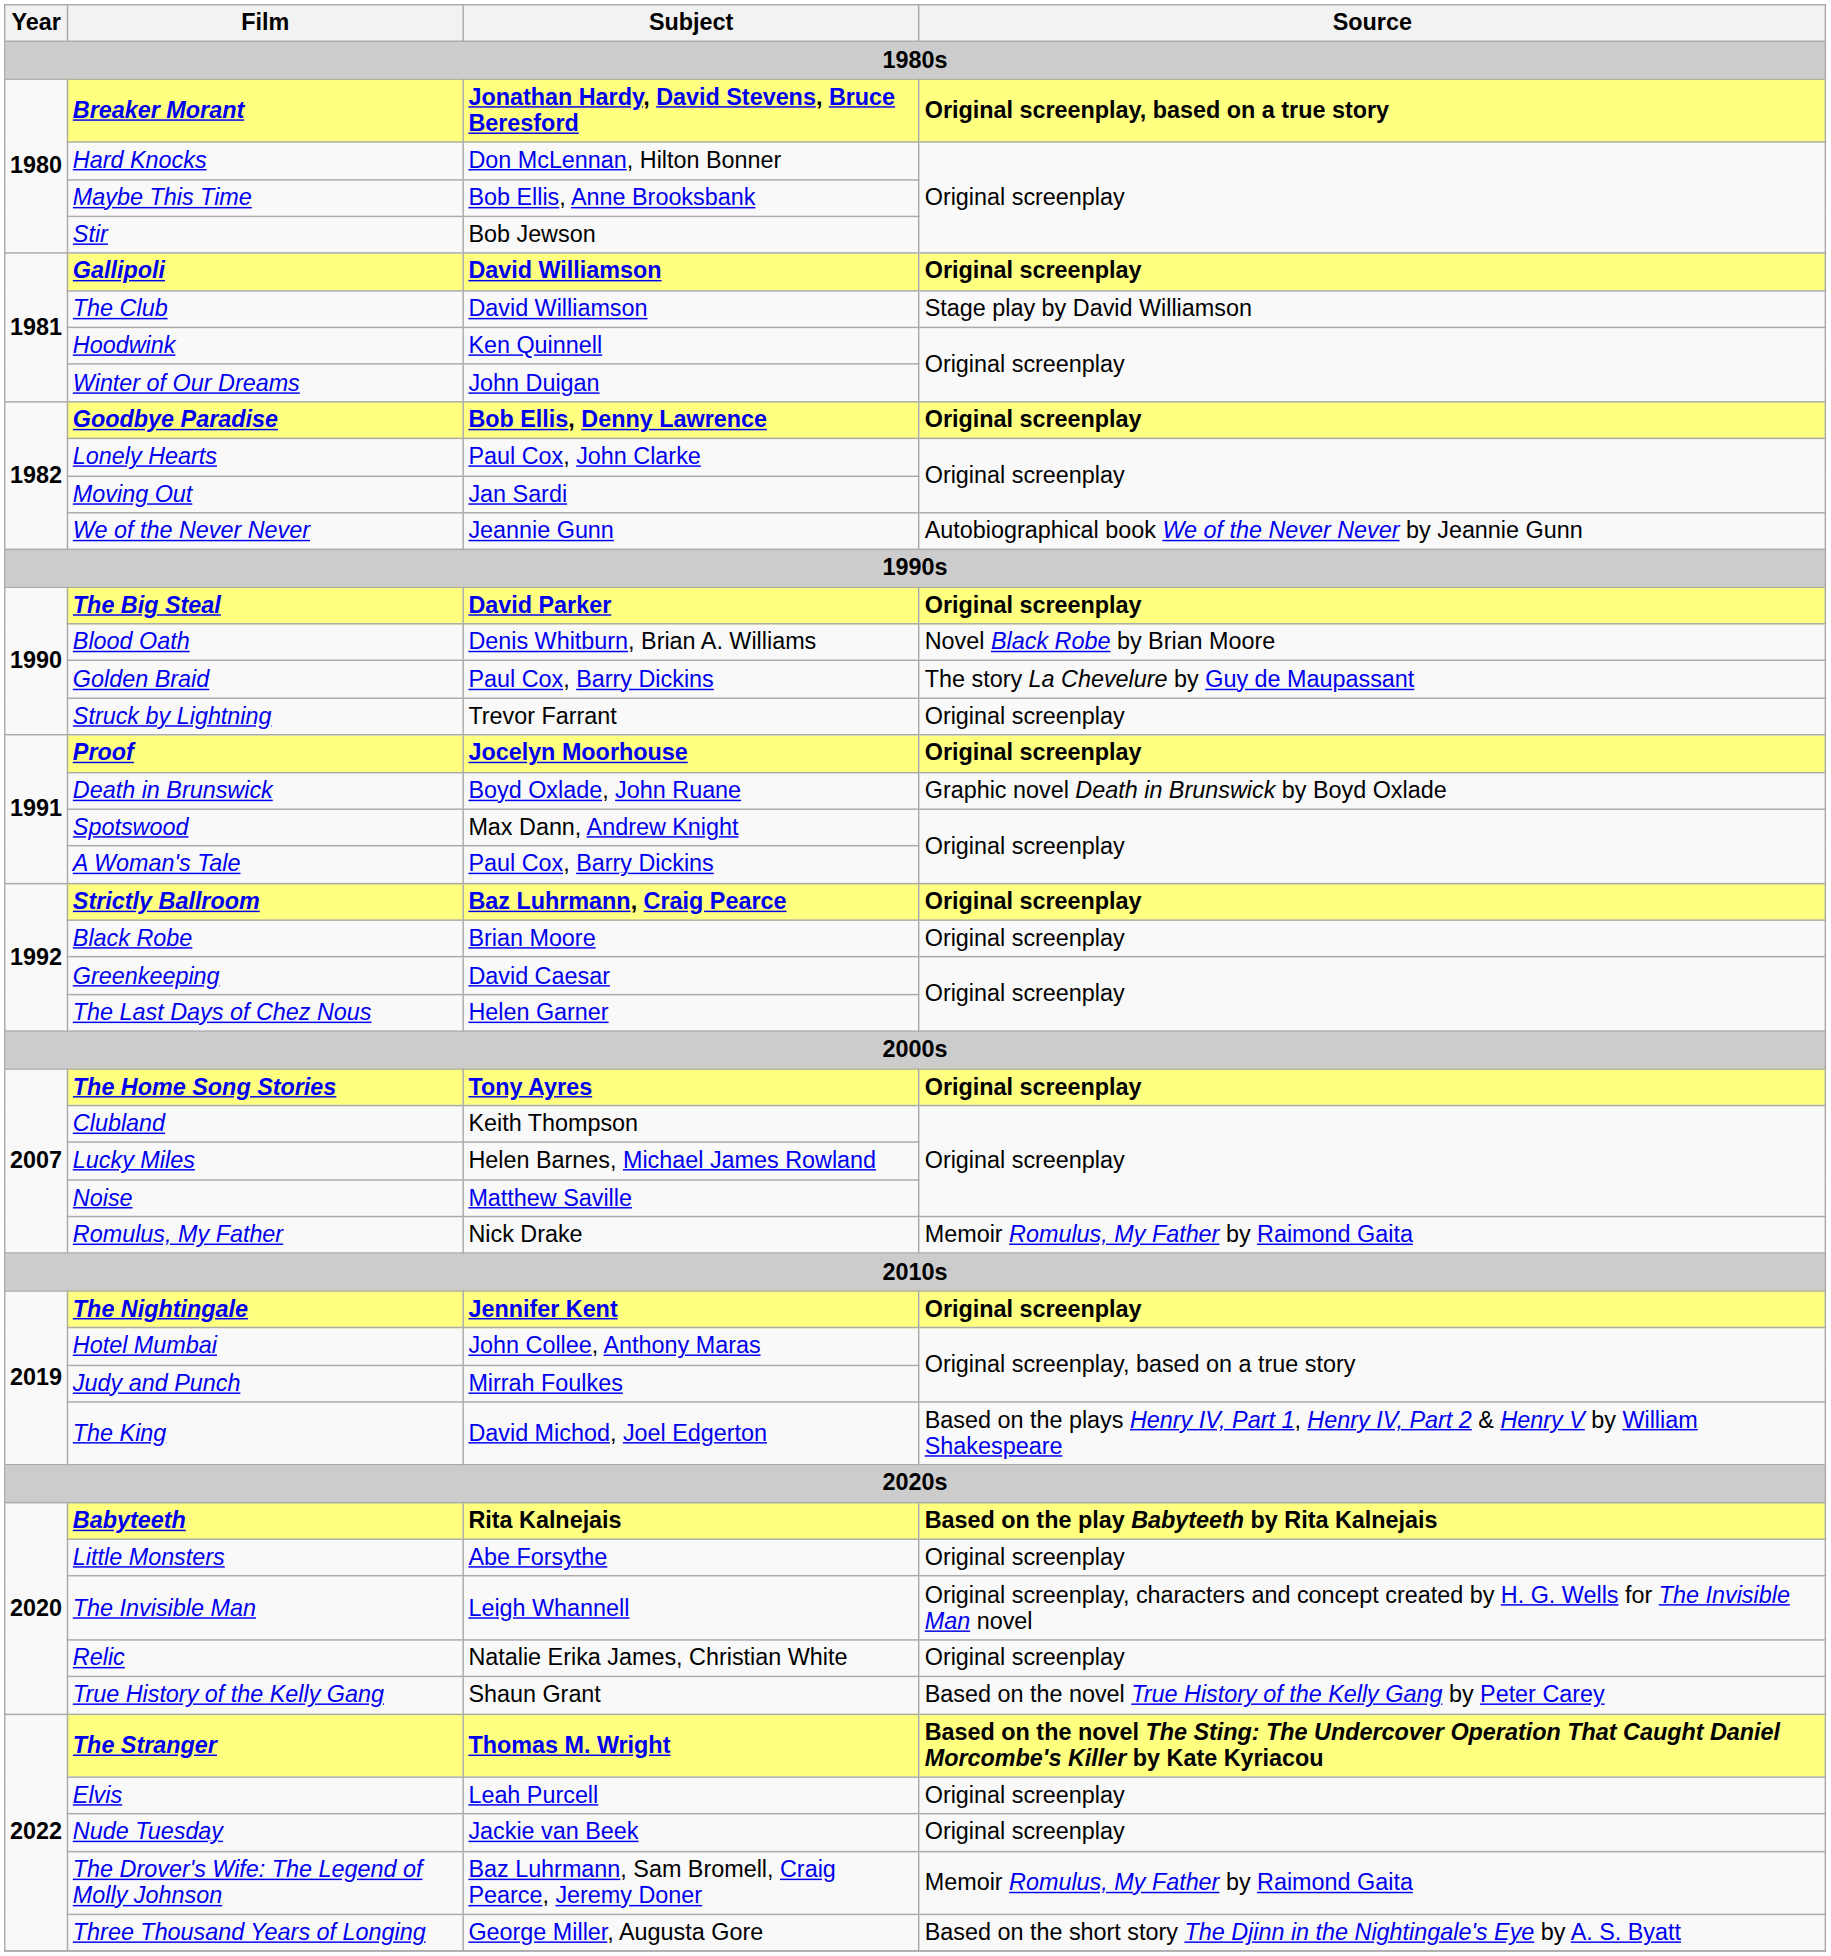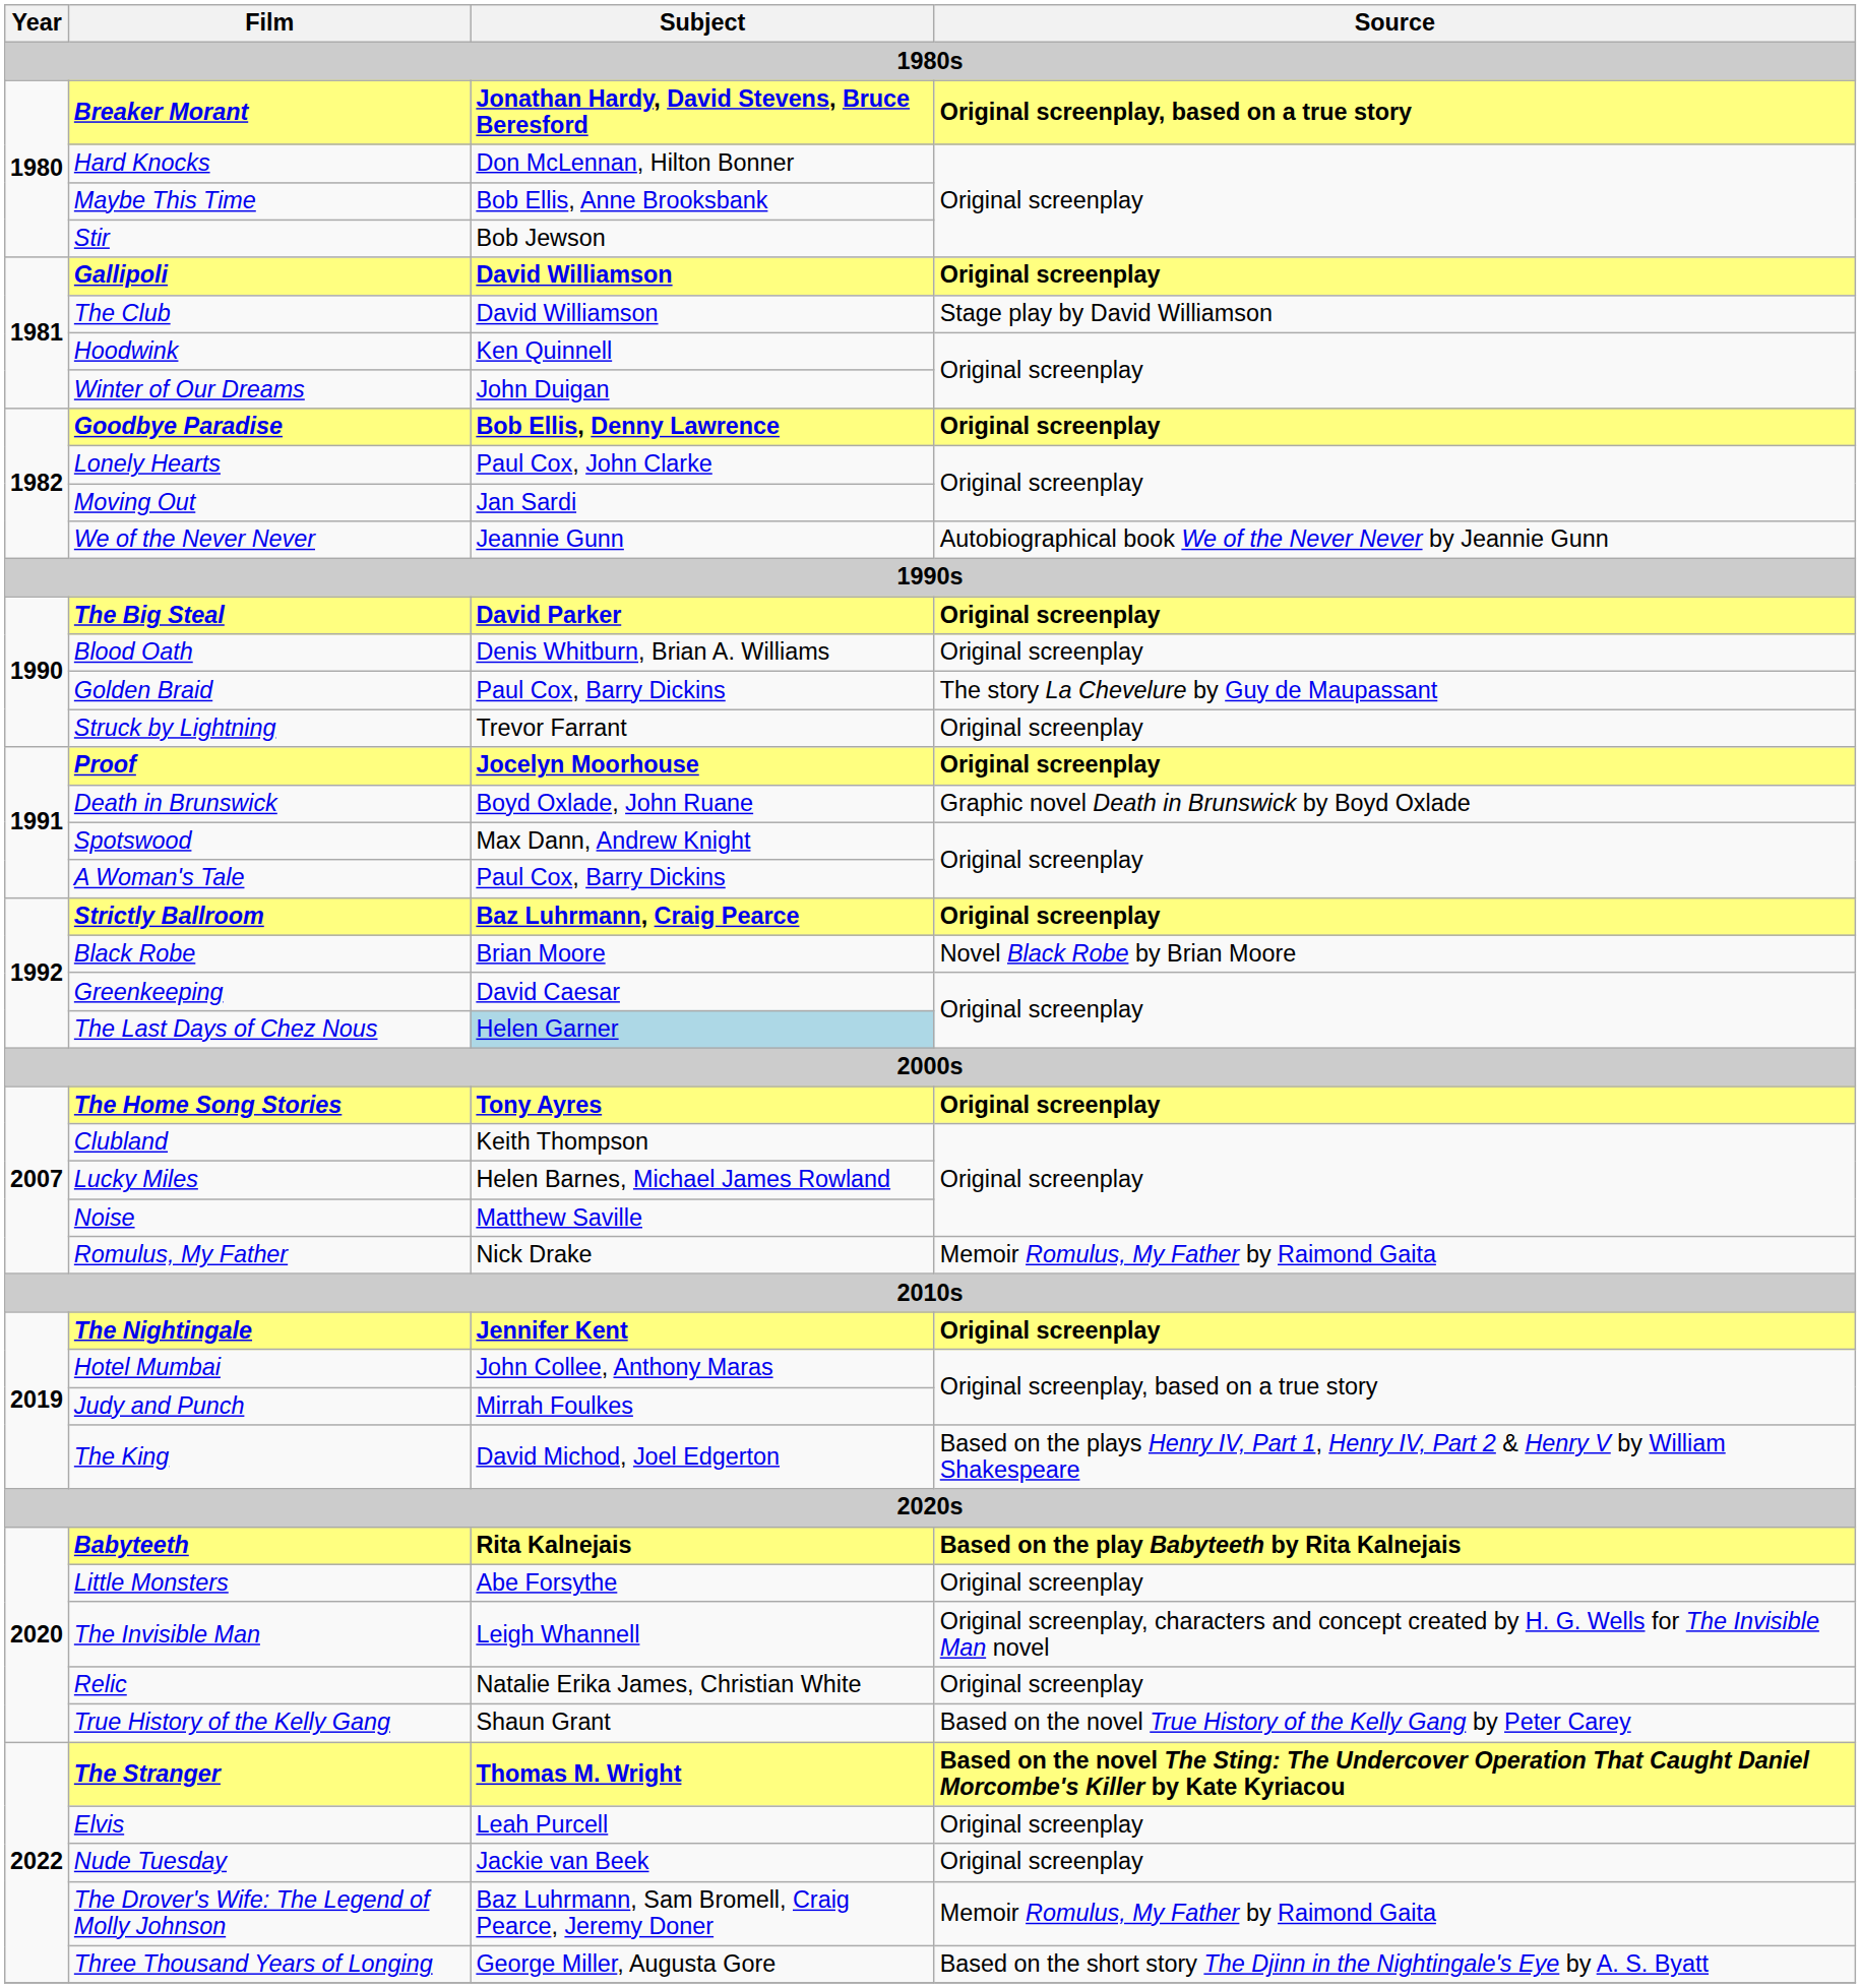 <table class="wikitable">
 <tr>
 <th>Year</th>
 <th>Film</th>
 <th>Subject</th>
 <th>Source</th>
 </tr>
 <tr>
 <td colspan="4" style="background:#CCCCCC;" align="center"><strong>1980s</strong></td>
 </tr>
 <tr>
 <td rowspan=4><strong>1980</strong></td>
 <td style="background:#ffff80;"><strong><em><a href='#'>Breaker Morant</a></em></strong></td>
 <td style="background:#ffff80;"><strong><a href='#'>Jonathan Hardy</a>, <a href='#'>David Stevens</a>, <a href='#'>Bruce Beresford</a></strong></td>
 <td style="background:#ffff80;"><strong>Original screenplay, based on a true story</strong></td>
 </tr>
 <tr>
 <td><em><a href='#'>Hard Knocks</a></em></td>
 <td><a href='#'>Don McLennan</a>, Hilton Bonner</td>
 <td rowspan=3>Original screenplay</td>
 </tr>
 <tr>
 <td><em><a href='#'>Maybe This Time</a></em></td>
 <td><a href='#'>Bob Ellis</a>, <a href='#'>Anne Brooksbank</a></td>
 </tr>
 <tr>
 <td><em><a href='#'>Stir</a></em></td>
 <td>Bob Jewson</td>
 </tr>
 <tr>
 <td rowspan=4><strong>1981</strong></td>
 <td style="background:#ffff80;"><strong><em><a href='#'>Gallipoli</a></em></strong></td>
 <td style="background:#ffff80;"><strong><a href='#'>David Williamson</a></strong></td>
 <td style="background:#ffff80;"><strong>Original screenplay</strong></td>
 </tr>
 <tr>
 <td><em><a href='#'>The Club</a></em></td>
 <td><a href='#'>David Williamson</a></td>
 <td>Stage play by David Williamson</td>
 </tr>
 <tr>
 <td><em><a href='#'>Hoodwink</a></em></td>
 <td><a href='#'>Ken Quinnell</a></td>
 <td rowspan=2>Original screenplay</td>
 </tr>
 <tr>
 <td><em><a href='#'>Winter of Our Dreams</a></em></td>
 <td><a href='#'>John Duigan</a></td>
 </tr>
 <tr>
 <td rowspan=4><strong>1982</strong></td>
 <td style="background:#ffff80;"><strong><em><a href='#'>Goodbye Paradise</a></em></strong></td>
 <td style="background:#ffff80;"><strong><a href='#'>Bob Ellis</a>, <a href='#'>Denny Lawrence</a></strong></td>
 <td style="background:#ffff80;"><strong>Original screenplay</strong></td>
 </tr>
 <tr>
 <td><em><a href='#'>Lonely Hearts</a></em></td>
 <td><a href='#'>Paul Cox</a>, <a href='#'>John Clarke</a></td>
 <td rowspan=2>Original screenplay</td>
 </tr>
 <tr>
 <td><em><a href='#'>Moving Out</a></em></td>
 <td><a href='#'>Jan Sardi</a></td>
 </tr>
 <tr>
 <td><em><a href='#'>We of the Never Never</a></em></td>
 <td><a href='#'>Jeannie Gunn</a></td>
 <td>Autobiographical book <em><a href='#'>We of the Never Never</a></em> by Jeannie Gunn</td>
 </tr>
 <tr>
 <td colspan="4" style="background:#CCCCCC;" align="center"><strong>1990s</strong></td>
 </tr>
 <tr>
 <td rowspan=4><strong>1990</strong></td>
 <td style="background:#ffff80;"><strong><em><a href='#'>The Big Steal</a></em></strong></td>
 <td style="background:#ffff80;"><strong><a href='#'>David Parker</a></strong></td>
 <td style="background:#ffff80;"><strong>Original screenplay</strong></td>
 </tr>
 <tr>
 <td><em><a href='#'>Blood Oath</a></em></td>
 <td><a href='#'>Denis Whitburn</a>, Brian A. Williams</td>
-<td>Novel <em><a href='#'>Black Robe</a></em> by Brian Moore</td>
+<td>Original screenplay</td>
 </tr>
 <tr>
 <td><em><a href='#'>Golden Braid</a></em></td>
 <td><a href='#'>Paul Cox</a>, <a href='#'>Barry Dickins</a></td>
 <td>The story <em>La Chevelure</em> by <a href='#'>Guy de Maupassant</a></td>
 </tr>
 <tr>
 <td><em><a href='#'>Struck by Lightning</a></em></td>
 <td>Trevor Farrant</td>
 <td>Original screenplay</td>
 </tr>
 <tr>
 <td rowspan=4><strong>1991</strong></td>
 <td style="background:#ffff80;"><strong><em><a href='#'>Proof</a></em></strong></td>
 <td style="background:#ffff80;"><strong><a href='#'>Jocelyn Moorhouse</a></strong></td>
 <td style="background:#ffff80;"><strong>Original screenplay</strong></td>
 </tr>
 <tr>
 <td><em><a href='#'>Death in Brunswick</a></em></td>
 <td><a href='#'>Boyd Oxlade</a>, <a href='#'>John Ruane</a></td>
 <td>Graphic novel <em>Death in Brunswick</em> by Boyd Oxlade</td>
 </tr>
 <tr>
 <td><em><a href='#'>Spotswood</a></em></td>
 <td>Max Dann, <a href='#'>Andrew Knight</a></td>
 <td rowspan=2>Original screenplay</td>
 </tr>
 <tr>
 <td><em><a href='#'>A Woman's Tale</a></em></td>
 <td><a href='#'>Paul Cox</a>, <a href='#'>Barry Dickins</a></td>
 </tr>
 <tr>
 <td rowspan=4><strong>1992</strong></td>
 <td style="background:#ffff80;"><strong><em><a href='#'>Strictly Ballroom</a></em></strong></td>
 <td style="background:#ffff80;"><strong><a href='#'>Baz Luhrmann</a>, <a href='#'>Craig Pearce</a></strong></td>
 <td style="background:#ffff80;"><strong>Original screenplay</strong></td>
 </tr>
 <tr>
 <td><em><a href='#'>Black Robe</a></em></td>
 <td><a href='#'>Brian Moore</a></td>
-<td>Original screenplay</td>
+<td>Novel <em><a href='#'>Black Robe</a></em> by Brian Moore</td>
 </tr>
 <tr>
 <td><em><a href='#'>Greenkeeping</a></em></td>
 <td><a href='#'>David Caesar</a></td>
 <td rowspan=2>Original screenplay</td>
 </tr>
 <tr>
 <td><em><a href='#'>The Last Days of Chez Nous</a></em></td>
-<td><a href='#'>Helen Garner</a></td>
+<td style="background: lightblue;"><a href='#'>Helen Garner</a></td>
 </tr>
 <tr>
 <td colspan="4" style="background:#CCCCCC;" align="center"><strong>2000s</strong></td>
 </tr>
 <tr>
 <td rowspan=5><strong>2007</strong></td>
 <td style="background:#ffff80;"><strong><em><a href='#'>The Home Song Stories</a></em></strong></td>
 <td style="background:#ffff80;"><strong><a href='#'>Tony Ayres</a></strong></td>
 <td style="background:#ffff80;"><strong>Original screenplay</strong></td>
 </tr>
 <tr>
 <td><em><a href='#'>Clubland</a></em></td>
 <td>Keith Thompson</td>
 <td rowspan=3>Original screenplay</td>
 </tr>
 <tr>
 <td><em><a href='#'>Lucky Miles</a></em></td>
 <td>Helen Barnes, <a href='#'>Michael James Rowland</a></td>
 </tr>
 <tr>
 <td><em><a href='#'>Noise</a></em></td>
 <td><a href='#'>Matthew Saville</a></td>
 </tr>
 <tr>
 <td><em><a href='#'>Romulus, My Father</a></em></td>
 <td>Nick Drake</td>
 <td>Memoir <em><a href='#'>Romulus, My Father</a></em> by <a href='#'>Raimond Gaita</a></td>
 </tr>
 <tr>
 <td colspan="4" style="background:#CCCCCC;" align="center"><strong>2010s</strong></td>
 </tr>
 <tr>
 <td rowspan=4><strong>2019</strong></td>
 <td style="background:#ffff80;"><strong><em><a href='#'>The Nightingale</a></em></strong></td>
 <td style="background:#ffff80;"><strong><a href='#'>Jennifer Kent</a></strong></td>
 <td style="background:#ffff80;"><strong>Original screenplay</strong></td>
 </tr>
 <tr>
 <td><em><a href='#'>Hotel Mumbai</a></em></td>
 <td><a href='#'>John Collee</a>, <a href='#'>Anthony Maras</a></td>
 <td rowspan=2>Original screenplay, based on a true story</td>
 </tr>
 <tr>
 <td><em><a href='#'>Judy and Punch</a></em></td>
 <td><a href='#'>Mirrah Foulkes</a></td>
 </tr>
 <tr>
 <td><em><a href='#'>The King</a></em></td>
 <td><a href='#'>David Michod</a>, <a href='#'>Joel Edgerton</a></td>
 <td>Based on the plays <em><a href='#'>Henry IV, Part 1</a></em>, <em><a href='#'>Henry IV, Part 2</a></em> & <em><a href='#'>Henry V</a></em> by <a href='#'>William Shakespeare</a></td>
 </tr>
 <tr>
 <td colspan="4" style="background:#CCCCCC;" align="center"><strong>2020s</strong></td>
 </tr>
 <tr>
 <td rowspan=5><strong>2020</strong></td>
 <td style="background:#ffff80;"><strong><em><a href='#'>Babyteeth</a></em></strong></td>
 <td style="background:#ffff80;"><strong>Rita Kalnejais</strong></td>
 <td style="background:#ffff80;"><strong>Based on the play <em>Babyteeth</em> by Rita Kalnejais</strong></td>
 </tr>
 <tr>
 <td><em><a href='#'>Little Monsters</a></em></td>
 <td><a href='#'>Abe Forsythe</a></td>
 <td>Original screenplay</td>
 </tr>
 <tr>
 <td><em><a href='#'>The Invisible Man</a></em></td>
 <td><a href='#'>Leigh Whannell</a></td>
 <td>Original screenplay, characters and concept created by <a href='#'>H. G. Wells</a> for <em><a href='#'>The Invisible Man</a></em> novel</td>
 </tr>
 <tr>
 <td><em><a href='#'>Relic</a></em></td>
 <td>Natalie Erika James, Christian White</td>
 <td>Original screenplay</td>
 </tr>
 <tr>
 <td><em><a href='#'>True History of the Kelly Gang</a></em></td>
 <td>Shaun Grant</td>
 <td>Based on the novel <em><a href='#'>True History of the Kelly Gang</a></em> by <a href='#'>Peter Carey</a></td>
 </tr>
 <tr>
 <td rowspan=5><strong>2022</strong></td>
 <td style="background:#ffff80;"><strong><em><a href='#'>The Stranger</a></em></strong></td>
 <td style="background:#ffff80;"><strong><a href='#'>Thomas M. Wright</a></strong></td>
 <td style="background:#ffff80;"><strong>Based on the novel <em>The Sting: The Undercover Operation That Caught Daniel Morcombe's Killer</em> by Kate Kyriacou</strong></td>
 </tr>
 <tr>
 <td><em><a href='#'>Elvis</a></em></td>
 <td><a href='#'>Leah Purcell</a></td>
 <td>Original screenplay</td>
 </tr>
 <tr>
 <td><em><a href='#'>Nude Tuesday</a></em></td>
 <td><a href='#'>Jackie van Beek</a></td>
 <td>Original screenplay</td>
 </tr>
 <tr>
 <td><em><a href='#'>The Drover's Wife: The Legend of Molly Johnson</a></em></td>
 <td><a href='#'>Baz Luhrmann</a>, Sam Bromell, <a href='#'>Craig Pearce</a>, <a href='#'>Jeremy Doner</a></td>
 <td>Memoir <em><a href='#'>Romulus, My Father</a></em> by <a href='#'>Raimond Gaita</a></td>
 </tr>
 <tr>
 <td><em><a href='#'>Three Thousand Years of Longing</a></em></td>
 <td><a href='#'>George Miller</a>, Augusta Gore</td>
 <td>Based on the short story <em><a href='#'>The Djinn in the Nightingale's Eye</a></em> by <a href='#'>A. S. Byatt</a></td>
 </tr>
 <tr>
 </tr>
 </table>
